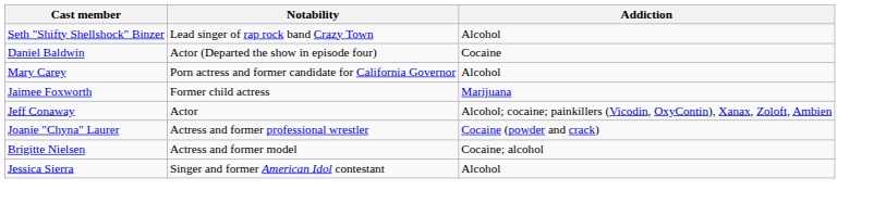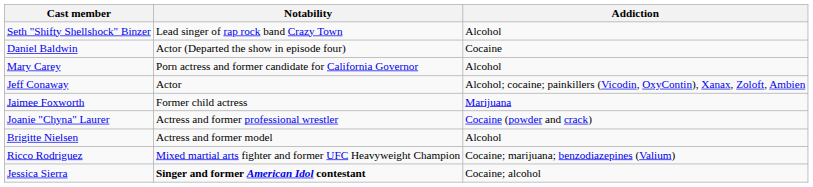 <table class="wikitable">
 <tr>
 <th>Cast member</th>
 <th>Notability</th>
 <th>Addiction</th>
 </tr>
 <tr>
 <td><a href='#'>Seth "Shifty Shellshock" Binzer</a></td>
 <td>Lead singer of <a href='#'>rap rock</a> band <a href='#'>Crazy Town</a></td>
 <td>Alcohol</td>
 </tr>
 <tr>
 <td><a href='#'>Daniel Baldwin</a></td>
 <td>Actor (Departed the show in episode four)</td>
 <td>Cocaine</td>
 </tr>
 <tr>
 <td><a href='#'>Mary Carey</a></td>
 <td>Porn actress and former candidate for <a href='#'>California Governor</a></td>
 <td>Alcohol</td>
 </tr>
 <tr>
+<td><a href='#'>Jeff Conaway</a></td>
+<td>Actor</td>
+<td>Alcohol; cocaine; painkillers (<a href='#'>Vicodin</a>, <a href='#'>OxyContin</a>), <a href='#'>Xanax</a>, <a href='#'>Zoloft</a>, <a href='#'>Ambien</a></td>
+</tr>
+<tr>
 <td><a href='#'>Jaimee Foxworth</a></td>
 <td>Former child actress</td>
 <td><a href='#'>Marijuana</a></td>
-</tr>
-<tr>
-<td><a href='#'>Jeff Conaway</a></td>
-<td>Actor</td>
-<td>Alcohol; cocaine; painkillers (<a href='#'>Vicodin</a>, <a href='#'>OxyContin</a>), <a href='#'>Xanax</a>, <a href='#'>Zoloft</a>, <a href='#'>Ambien</a></td>
 </tr>
 <tr>
 <td><a href='#'>Joanie "Chyna" Laurer</a></td>
 <td>Actress and former <a href='#'>professional wrestler</a></td>
 <td><a href='#'>Cocaine</a> (<a href='#'>powder</a> and <a href='#'>crack</a>)</td>
 </tr>
 <tr>
 <td><a href='#'>Brigitte Nielsen</a></td>
 <td>Actress and former model</td>
-<td>Cocaine; alcohol</td>
+<td>Alcohol</td>
+</tr>
+<tr>
+<td><a href='#'>Ricco Rodriguez</a></td>
+<td><a href='#'>Mixed martial arts</a> fighter and former <a href='#'>UFC</a> Heavyweight Champion</td>
+<td>Cocaine; marijuana; <a href='#'>benzodiazepines</a> (<a href='#'>Valium</a>)</td>
 </tr>
 <tr>
 <td><a href='#'>Jessica Sierra</a></td>
-<td>Singer and former <em><a href='#'>American Idol</a></em> contestant</td>
-<td>Alcohol</td>
+<td><strong>Singer and former <em><a href='#'>American Idol</a></em> contestant</strong></td>
+<td>Cocaine; alcohol</td>
 </tr>
 </table>
